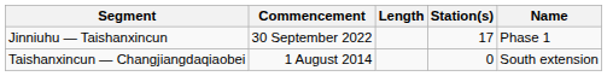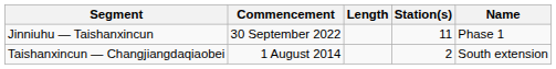 <table class="wikitable" style="border-collapse: collapse; text-align: right;">
 <tr>
 <th>Segment</th>
 <th>Commencement</th>
 <th>Length</th>
 <th>Station(s)</th>
 <th>Name</th>
 </tr>
 <tr>
 <td style="text-align: left;">Jinniuhu — Taishanxincun</td>
 <td>30 September 2022</td>
 <td></td>
-<td>17</td>
+<td>11</td>
 <td style="text-align: left;">Phase 1</td>
 </tr>
 <tr>
 <td style="text-align: left;">Taishanxincun — Changjiangdaqiaobei</td>
 <td>1 August 2014</td>
 <td></td>
-<td>0</td>
+<td>2</td>
 <td style="text-align: left;">South extension</td>
 </tr>
 </table>
